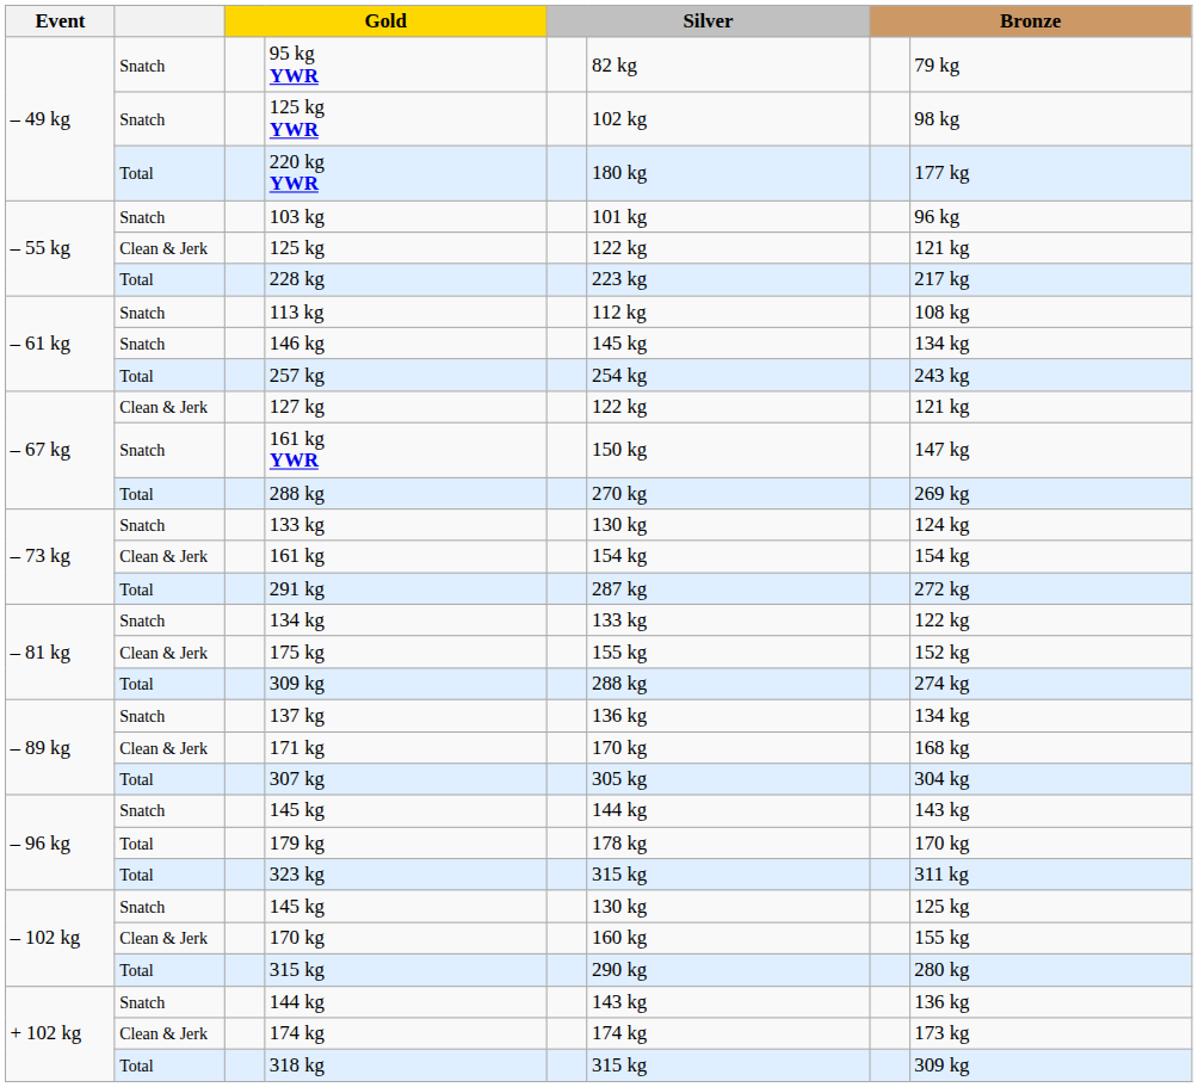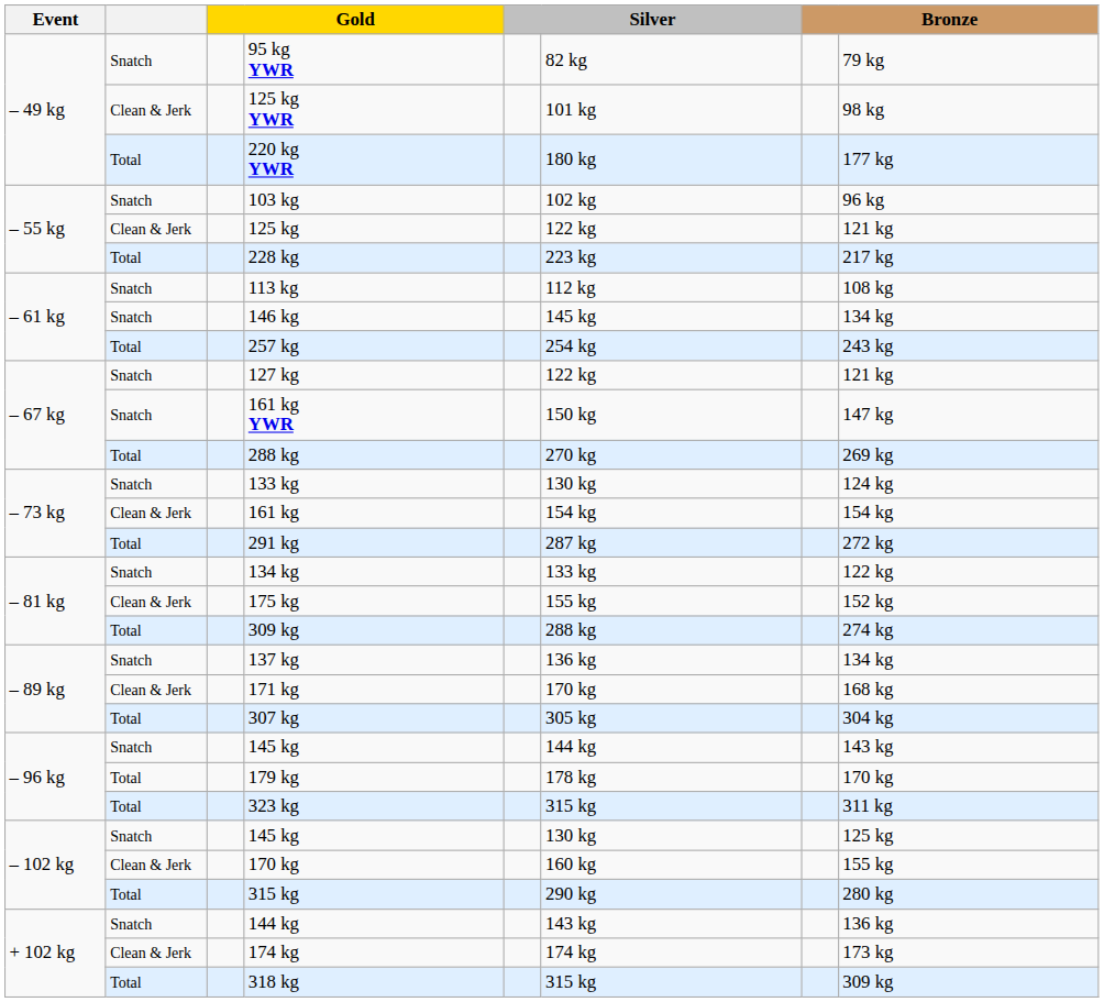 <table class="wikitable">
 <tr>
 <th width=80>Event</th>
 <th width=80></th>
 <td bgcolor=gold align="center" colspan=2 width=250><strong>Gold</strong></td>
 <td bgcolor=silver align="center" colspan=2 width=250><strong>Silver</strong></td>
 <td bgcolor=#cc9966 colspan=2 align="center" width=250><strong>Bronze</strong></td>
 </tr>
 <tr>
 <td rowspan=3>– 49 kg</td>
 <td><small>Snatch</small></td>
 <td></td>
 <td>95 kg<br><strong><a href='#'>YWR</a></strong></td>
 <td></td>
 <td>82 kg</td>
 <td></td>
 <td>79 kg</td>
 </tr>
 <tr>
-<td><small>Snatch</small></td>
+<td><small>Clean & Jerk</small></td>
 <td></td>
 <td>125 kg<br><strong><a href='#'>YWR</a></strong></td>
 <td></td>
-<td>102 kg</td>
+<td>101 kg</td>
 <td></td>
 <td>98 kg</td>
 </tr>
 <tr bgcolor=#dfefff>
 <td><small>Total</small></td>
 <td></td>
 <td>220 kg<br><strong><a href='#'>YWR</a></strong></td>
 <td></td>
 <td>180 kg</td>
 <td></td>
 <td>177 kg</td>
 </tr>
 <tr>
 <td rowspan=3>– 55 kg</td>
 <td><small>Snatch</small></td>
 <td></td>
 <td>103 kg</td>
 <td></td>
-<td>101 kg</td>
+<td>102 kg</td>
 <td></td>
 <td>96 kg</td>
 </tr>
 <tr>
 <td><small>Clean & Jerk</small></td>
 <td></td>
 <td>125 kg</td>
 <td></td>
 <td>122 kg</td>
 <td></td>
 <td>121 kg</td>
 </tr>
 <tr bgcolor=#dfefff>
 <td><small>Total</small></td>
 <td></td>
 <td>228 kg</td>
 <td></td>
 <td>223 kg</td>
 <td></td>
 <td>217 kg</td>
 </tr>
 <tr>
 <td rowspan=3>– 61 kg</td>
 <td><small>Snatch</small></td>
 <td></td>
 <td>113 kg</td>
 <td></td>
 <td>112 kg</td>
 <td></td>
 <td>108 kg</td>
 </tr>
 <tr>
 <td><small>Snatch</small></td>
 <td></td>
 <td>146 kg</td>
 <td></td>
 <td>145 kg</td>
 <td></td>
 <td>134 kg</td>
 </tr>
 <tr bgcolor=#dfefff>
 <td><small>Total</small></td>
 <td></td>
 <td>257 kg</td>
 <td></td>
 <td>254 kg</td>
 <td></td>
 <td>243 kg</td>
 </tr>
 <tr>
 <td rowspan=3>– 67 kg</td>
-<td><small>Clean & Jerk</small></td>
+<td><small>Snatch</small></td>
 <td></td>
 <td>127 kg</td>
 <td></td>
 <td>122 kg</td>
 <td></td>
 <td>121 kg</td>
 </tr>
 <tr>
 <td><small>Snatch</small></td>
 <td></td>
 <td>161 kg<br><strong><a href='#'>YWR</a></strong></td>
 <td></td>
 <td>150 kg</td>
 <td></td>
 <td>147 kg</td>
 </tr>
 <tr bgcolor=#dfefff>
 <td><small>Total</small></td>
 <td></td>
 <td>288 kg</td>
 <td></td>
 <td>270 kg</td>
 <td></td>
 <td>269 kg</td>
 </tr>
 <tr>
 <td rowspan=3>– 73 kg</td>
 <td><small>Snatch</small></td>
 <td></td>
 <td>133 kg</td>
 <td></td>
 <td>130 kg</td>
 <td></td>
 <td>124 kg</td>
 </tr>
 <tr>
 <td><small>Clean & Jerk</small></td>
 <td></td>
 <td>161 kg</td>
 <td></td>
 <td>154 kg</td>
 <td></td>
 <td>154 kg</td>
 </tr>
 <tr bgcolor=#dfefff>
 <td><small>Total</small></td>
 <td></td>
 <td>291 kg</td>
 <td></td>
 <td>287 kg</td>
 <td></td>
 <td>272 kg</td>
 </tr>
 <tr>
 <td rowspan=3>– 81 kg</td>
 <td><small>Snatch</small></td>
 <td></td>
 <td>134 kg</td>
 <td></td>
 <td>133 kg</td>
 <td></td>
 <td>122 kg</td>
 </tr>
 <tr>
 <td><small>Clean & Jerk</small></td>
 <td></td>
 <td>175 kg</td>
 <td></td>
 <td>155 kg</td>
 <td></td>
 <td>152 kg</td>
 </tr>
 <tr bgcolor=#dfefff>
 <td><small>Total</small></td>
 <td></td>
 <td>309 kg</td>
 <td></td>
 <td>288 kg</td>
 <td></td>
 <td>274 kg</td>
 </tr>
 <tr>
 <td rowspan=3>– 89 kg</td>
 <td><small>Snatch</small></td>
 <td></td>
 <td>137 kg</td>
 <td></td>
 <td>136 kg</td>
 <td></td>
 <td>134 kg</td>
 </tr>
 <tr>
 <td><small>Clean & Jerk</small></td>
 <td></td>
 <td>171 kg</td>
 <td></td>
 <td>170 kg</td>
 <td></td>
 <td>168 kg</td>
 </tr>
 <tr bgcolor=#dfefff>
 <td><small>Total</small></td>
 <td></td>
 <td>307 kg</td>
 <td></td>
 <td>305 kg</td>
 <td></td>
 <td>304 kg</td>
 </tr>
 <tr>
 <td rowspan=3>– 96 kg</td>
 <td><small>Snatch</small></td>
 <td></td>
 <td>145 kg</td>
 <td></td>
 <td>144 kg</td>
 <td></td>
 <td>143 kg</td>
 </tr>
 <tr>
 <td><small>Total</small></td>
 <td></td>
 <td>179 kg</td>
 <td></td>
 <td>178 kg</td>
 <td></td>
 <td>170 kg</td>
 </tr>
 <tr bgcolor=#dfefff>
 <td><small>Total</small></td>
 <td></td>
 <td>323 kg</td>
 <td></td>
 <td>315 kg</td>
 <td></td>
 <td>311 kg</td>
 </tr>
 <tr>
 <td rowspan=3>– 102 kg</td>
 <td><small>Snatch</small></td>
 <td></td>
 <td>145 kg</td>
 <td></td>
 <td>130 kg</td>
 <td></td>
 <td>125 kg</td>
 </tr>
 <tr>
 <td><small>Clean & Jerk</small></td>
 <td></td>
 <td>170 kg</td>
 <td></td>
 <td>160 kg</td>
 <td></td>
 <td>155 kg</td>
 </tr>
 <tr bgcolor=#dfefff>
 <td><small>Total</small></td>
 <td></td>
 <td>315 kg</td>
 <td></td>
 <td>290 kg</td>
 <td></td>
 <td>280 kg</td>
 </tr>
 <tr>
 <td rowspan=3>+ 102 kg</td>
 <td><small>Snatch</small></td>
 <td></td>
 <td>144 kg</td>
 <td></td>
 <td>143 kg</td>
 <td></td>
 <td>136 kg</td>
 </tr>
 <tr>
 <td><small>Clean & Jerk</small></td>
 <td></td>
 <td>174 kg</td>
 <td></td>
 <td>174 kg</td>
 <td></td>
 <td>173 kg</td>
 </tr>
 <tr bgcolor=#dfefff>
 <td><small>Total</small></td>
 <td></td>
 <td>318 kg</td>
 <td></td>
 <td>315 kg</td>
 <td></td>
 <td>309 kg</td>
 </tr>
 </table>
